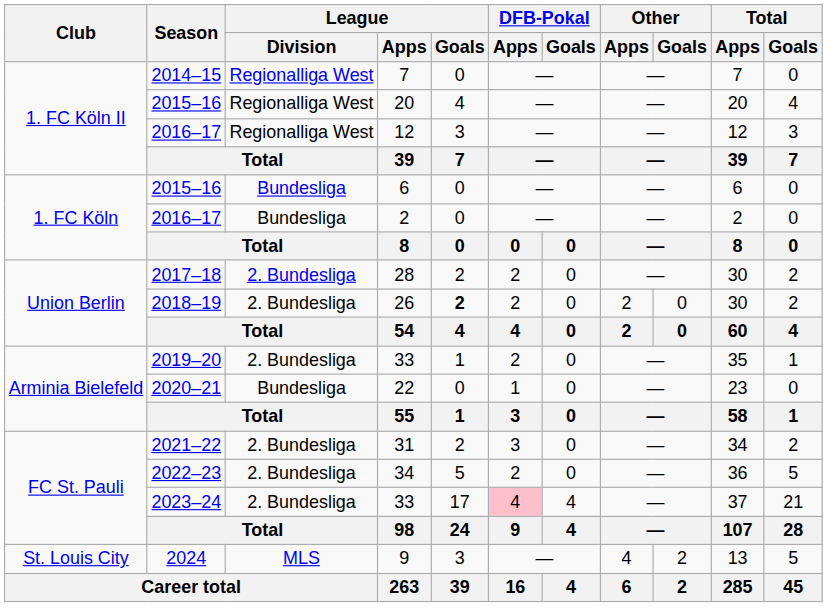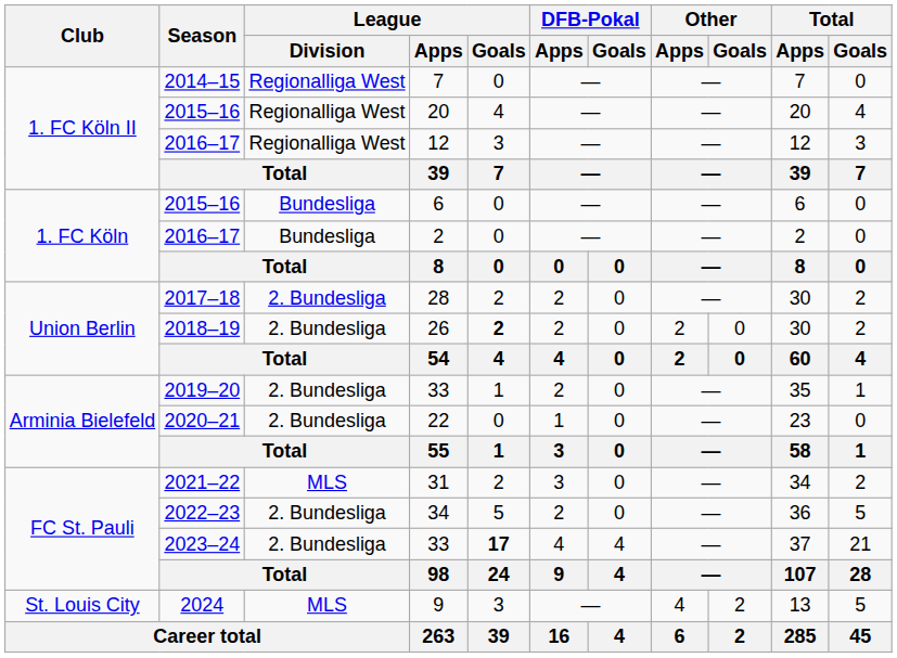 <table class="wikitable" style="text-align: center;">
 <tr>
 <th rowspan="2">Club</th>
 <th rowspan="2">Season</th>
 <th colspan="3">League</th>
 <th colspan="2"><a href='#'>DFB-Pokal</a></th>
 <th colspan="2">Other</th>
 <th colspan="2">Total</th>
 </tr>
 <tr>
 <th>Division</th>
 <th>Apps</th>
 <th>Goals</th>
 <th>Apps</th>
 <th>Goals</th>
 <th>Apps</th>
 <th>Goals</th>
 <th>Apps</th>
 <th>Goals</th>
 </tr>
 <tr>
 <td rowspan="4"><a href='#'>1. FC Köln II</a></td>
 <td><a href='#'>2014–15</a></td>
 <td><a href='#'>Regionalliga West</a></td>
 <td>7</td>
 <td>0</td>
 <td colspan="2">—</td>
 <td colspan="2">—</td>
 <td>7</td>
 <td>0</td>
 </tr>
 <tr>
 <td><a href='#'>2015–16</a></td>
 <td>Regionalliga West</td>
 <td>20</td>
 <td>4</td>
 <td colspan="2">—</td>
 <td colspan="2">—</td>
 <td>20</td>
 <td>4</td>
 </tr>
 <tr>
 <td><a href='#'>2016–17</a></td>
 <td>Regionalliga West</td>
 <td>12</td>
 <td>3</td>
 <td colspan="2">—</td>
 <td colspan="2">—</td>
 <td>12</td>
 <td>3</td>
 </tr>
 <tr>
 <th colspan="2">Total</th>
 <th>39</th>
 <th>7</th>
 <th colspan="2">—</th>
 <th colspan="2">—</th>
 <th>39</th>
 <th>7</th>
 </tr>
 <tr>
 <td rowspan="3"><a href='#'>1. FC Köln</a></td>
 <td><a href='#'>2015–16</a></td>
 <td><a href='#'>Bundesliga</a></td>
 <td>6</td>
 <td>0</td>
 <td colspan="2">—</td>
 <td colspan="2">—</td>
 <td>6</td>
 <td>0</td>
 </tr>
 <tr>
 <td><a href='#'>2016–17</a></td>
 <td>Bundesliga</td>
 <td>2</td>
 <td>0</td>
 <td colspan="2">—</td>
 <td colspan="2">—</td>
 <td>2</td>
 <td>0</td>
 </tr>
 <tr>
 <th colspan="2">Total</th>
 <th>8</th>
 <th>0</th>
 <th>0</th>
 <th>0</th>
 <th colspan="2">—</th>
 <th>8</th>
 <th>0</th>
 </tr>
 <tr>
 <td rowspan="3"><a href='#'>Union Berlin</a></td>
 <td><a href='#'>2017–18</a></td>
 <td><a href='#'>2. Bundesliga</a></td>
 <td>28</td>
 <td>2</td>
 <td>2</td>
 <td>0</td>
 <td colspan="2">—</td>
 <td>30</td>
 <td>2</td>
 </tr>
 <tr>
 <td><a href='#'>2018–19</a></td>
 <td>2. Bundesliga</td>
 <td>26</td>
 <td><strong>2</strong></td>
 <td>2</td>
 <td>0</td>
 <td>2</td>
 <td>0</td>
 <td>30</td>
 <td>2</td>
 </tr>
 <tr>
 <th colspan="2">Total</th>
 <th>54</th>
 <th>4</th>
 <th>4</th>
 <th>0</th>
 <th>2</th>
 <th>0</th>
 <th>60</th>
 <th>4</th>
 </tr>
 <tr>
 <td rowspan="3"><a href='#'>Arminia Bielefeld</a></td>
 <td><a href='#'>2019–20</a></td>
 <td>2. Bundesliga</td>
 <td>33</td>
 <td>1</td>
 <td>2</td>
 <td>0</td>
 <td colspan="2">—</td>
 <td>35</td>
 <td>1</td>
 </tr>
 <tr>
 <td><a href='#'>2020–21</a></td>
-<td>Bundesliga</td>
+<td>2. Bundesliga</td>
 <td>22</td>
 <td>0</td>
 <td>1</td>
 <td>0</td>
 <td colspan="2">—</td>
 <td>23</td>
 <td>0</td>
 </tr>
 <tr>
 <th colspan="2">Total</th>
 <th>55</th>
 <th>1</th>
 <th>3</th>
 <th>0</th>
 <th colspan="2">—</th>
 <th>58</th>
 <th>1</th>
 </tr>
 <tr>
 <td rowspan="4"><a href='#'>FC St. Pauli</a></td>
 <td><a href='#'>2021–22</a></td>
-<td>2. Bundesliga</td>
+<td><a href='#'>MLS</a></td>
 <td>31</td>
 <td>2</td>
 <td>3</td>
 <td>0</td>
 <td colspan="2">—</td>
 <td>34</td>
 <td>2</td>
 </tr>
 <tr>
 <td><a href='#'>2022–23</a></td>
 <td>2. Bundesliga</td>
 <td>34</td>
 <td>5</td>
 <td>2</td>
 <td>0</td>
 <td colspan="2">—</td>
 <td>36</td>
 <td>5</td>
 </tr>
 <tr>
 <td><a href='#'>2023–24</a></td>
 <td>2. Bundesliga</td>
 <td>33</td>
-<td>17</td>
-<td style="background: pink;">4</td>
+<td><strong>17</strong></td>
+<td>4</td>
 <td>4</td>
 <td colspan="2">—</td>
 <td>37</td>
 <td>21</td>
 </tr>
 <tr>
 <th colspan="2">Total</th>
 <th>98</th>
 <th>24</th>
 <th>9</th>
 <th>4</th>
 <th colspan="2">—</th>
 <th>107</th>
 <th>28</th>
 </tr>
 <tr>
 <td><a href='#'>St. Louis City</a></td>
 <td><a href='#'>2024</a></td>
 <td><a href='#'>MLS</a></td>
 <td>9</td>
 <td>3</td>
 <td colspan="2">—</td>
 <td>4</td>
 <td>2</td>
 <td>13</td>
 <td>5</td>
 </tr>
 <tr>
 <th colspan="3">Career total</th>
 <th>263</th>
 <th>39</th>
 <th>16</th>
 <th>4</th>
 <th>6</th>
 <th>2</th>
 <th>285</th>
 <th>45</th>
 </tr>
 </table>
